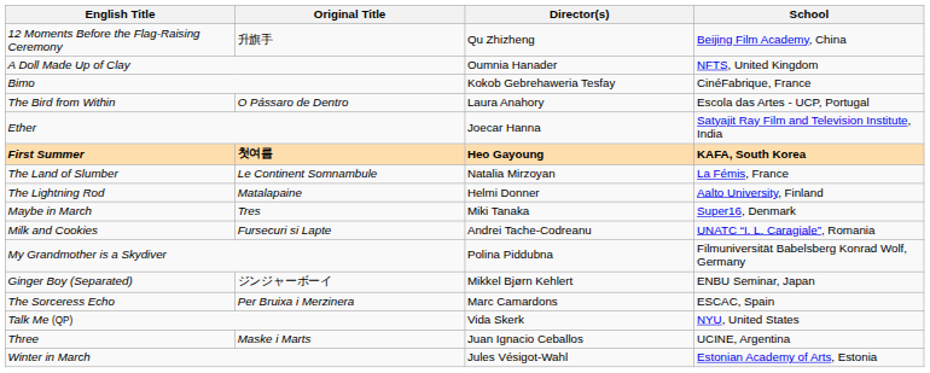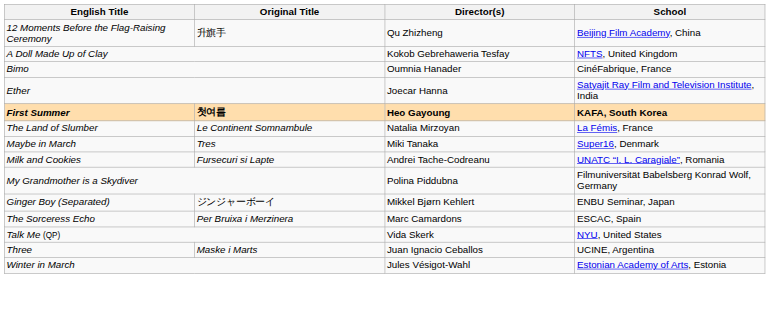 <table class="wikitable">
 <tr>
 <th scope="col" style="width:25%;">English Title</th>
 <th scope="col" style="width:25%;">Original Title</th>
 <th scope="col" style="width:25%;">Director(s)</th>
 <th scope="col" style="width:25%;">School</th>
 </tr>
 <tr>
 <td><em>12 Moments Before the Flag-Raising Ceremony</em></td>
 <td>升旗手</td>
 <td>Qu Zhizheng</td>
 <td><a href='#'>Beijing Film Academy</a>, China</td>
 </tr>
 <tr>
 <td colspan="2"><em>A Doll Made Up of Clay</em></td>
-<td>Oumnia Hanader</td>
+<td>Kokob Gebrehaweria Tesfay</td>
 <td><a href='#'>NFTS</a>, United Kingdom</td>
 </tr>
 <tr>
 <td colspan="2"><em>Bimo</em></td>
-<td>Kokob Gebrehaweria Tesfay</td>
+<td>Oumnia Hanader</td>
 <td>CinéFabrique, France</td>
-</tr>
-<tr>
-<td><em>The Bird from Within</em></td>
-<td><em>O Pássaro de Dentro</em></td>
-<td>Laura Anahory</td>
-<td>Escola das Artes - UCP, Portugal</td>
 </tr>
 <tr>
 <td colspan="2"><em>Ether</em></td>
 <td>Joecar Hanna</td>
 <td><a href='#'>Satyajit Ray Film and Television Institute</a>, India</td>
 </tr>
 <tr style="background:#FFDEAD;">
 <td><strong><em>First Summer</em></strong></td>
 <td><strong>첫여름</strong></td>
 <td><strong>Heo Gayoung</strong></td>
 <td><strong>KAFA, South Korea</strong></td>
 </tr>
 <tr>
 <td><em>The Land of Slumber</em></td>
 <td><em>Le Continent Somnambule</em></td>
 <td>Natalia Mirzoyan</td>
 <td><a href='#'>La Fémis</a>, France</td>
-</tr>
-<tr>
-<td><em>The Lightning Rod</em></td>
-<td><em>Matalapaine</em></td>
-<td>Helmi Donner</td>
-<td><a href='#'>Aalto University</a>, Finland</td>
 </tr>
 <tr>
 <td><em>Maybe in March</em></td>
 <td><em>Tres</em></td>
 <td>Miki Tanaka</td>
 <td><a href='#'>Super16</a>, Denmark</td>
 </tr>
 <tr>
 <td><em>Milk and Cookies</em></td>
 <td><em>Fursecuri si Lapte</em></td>
 <td>Andrei Tache-Codreanu</td>
 <td><a href='#'>UNATC “I. L. Caragiale”</a>, Romania</td>
 </tr>
 <tr>
 <td colspan="2"><em>My Grandmother is a Skydiver</em></td>
 <td>Polina Piddubna</td>
 <td>Filmuniversität Babelsberg Konrad Wolf, Germany</td>
 </tr>
 <tr>
 <td><em>Ginger Boy (Separated)</em></td>
 <td>ジンジャーボーイ</td>
 <td>Mikkel Bjørn Kehlert</td>
 <td>ENBU Seminar, Japan</td>
 </tr>
 <tr>
 <td><em>The Sorceress Echo</em></td>
 <td><em>Per Bruixa i Merzinera</em></td>
 <td>Marc Camardons</td>
 <td>ESCAC, Spain</td>
 </tr>
 <tr>
 <td colspan="2"><em>Talk Me</em> <small>(QP)</small></td>
 <td>Vida Skerk</td>
 <td><a href='#'>NYU</a>, United States</td>
 </tr>
 <tr>
 <td><em>Three</em></td>
 <td><em>Maske i Marts</em></td>
 <td>Juan Ignacio Ceballos</td>
 <td>UCINE, Argentina</td>
 </tr>
 <tr>
 <td colspan="2"><em>Winter in March</em></td>
 <td>Jules Vésigot-Wahl</td>
 <td><a href='#'>Estonian Academy of Arts</a>, Estonia</td>
 </tr>
 </table>
